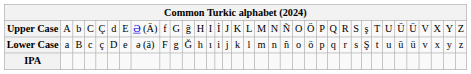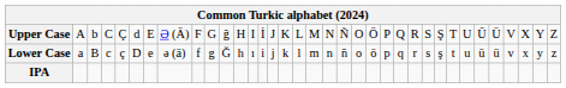 <table class=wikitable style="text-align:center;">
 <tr>
 <th colspan=52>Common Turkic alphabet (2024)</th>
 </tr>
 <tr>
 <th>Upper Case</th>
 <td>A</td>
 <td>b</td>
 <td>C</td>
 <td>Ç</td>
 <td>d</td>
 <td>E</td>
 <td><a href='#'>Ə</a> (Ä)</td>
-<td>f</td>
+<td>F</td>
 <td>G</td>
 <td>ğ</td>
 <td>H</td>
 <td>I</td>
 <td>İ</td>
 <td>J</td>
 <td>K</td>
 <td>L</td>
 <td>M</td>
 <td>N</td>
 <td>Ñ</td>
 <td>O</td>
 <td>Ö</td>
 <td>P</td>
 <td>Q</td>
 <td>R</td>
 <td>S</td>
-<td>ş</td>
+<td>Ş</td>
 <td>T</td>
 <td>U</td>
 <td>Ū</td>
 <td>Ü</td>
 <td>V</td>
 <td>X</td>
 <td>Y</td>
 <td>Z</td>
 </tr>
 <tr>
 <th>Lower Case</th>
 <td>a</td>
 <td>B</td>
 <td>c</td>
 <td>ç</td>
 <td>D</td>
 <td>e</td>
 <td>ə (ä)</td>
-<td>F</td>
+<td>f</td>
 <td>g</td>
 <td>Ğ</td>
 <td>h</td>
 <td>ı</td>
 <td>i</td>
 <td>j</td>
 <td>k</td>
 <td>l</td>
 <td>m</td>
 <td>n</td>
 <td>ñ</td>
 <td>o</td>
 <td>ö</td>
 <td>p</td>
 <td>q</td>
 <td>r</td>
 <td>s</td>
-<td>Ş</td>
+<td>ş</td>
 <td>t</td>
 <td>u</td>
 <td>ū</td>
 <td>ü</td>
 <td>v</td>
 <td>x</td>
 <td>y</td>
 <td>z</td>
 </tr>
 <tr>
 <th>IPA</th>
 <td></td>
 <td></td>
 <td></td>
 <td></td>
 <td></td>
 <td></td>
 <td></td>
 <td></td>
 <td></td>
 <td></td>
 <td></td>
 <td></td>
 <td></td>
 <td></td>
 <td></td>
 <td></td>
 <td></td>
 <td></td>
 <td></td>
 <td></td>
 <td></td>
 <td></td>
 <td></td>
 <td></td>
 <td></td>
 <td></td>
 <td></td>
 <td></td>
 <td></td>
 <td></td>
 <td></td>
 <td></td>
 <td></td>
 <td></td>
 </tr>
 </table>
